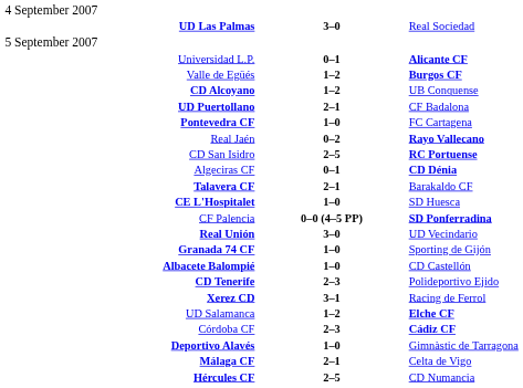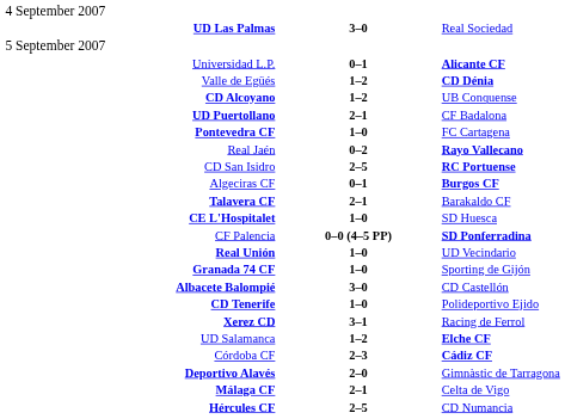 <table width=100% cellspacing=1>
 <tr>
 <th width=20%></th>
 <th width=12%></th>
 <th width=20%></th>
 <th></th>
 </tr>
 <tr>
 <td>4 September 2007</td>
 </tr>
 <tr style=font-size:90%>
 <td align=right><strong><a href='#'>UD Las Palmas</a></strong></td>
 <td align=center><strong>3–0</strong></td>
 <td><a href='#'>Real Sociedad</a></td>
 </tr>
 <tr>
 <td>5 September 2007</td>
 </tr>
 <tr style=font-size:90%>
 <td align=right><a href='#'>Universidad L.P.</a></td>
 <td align=center><strong>0–1</strong></td>
 <td><strong><a href='#'>Alicante CF</a></strong></td>
 </tr>
 <tr style=font-size:90%>
 <td align=right><a href='#'>Valle de Egüés</a></td>
 <td align=center><strong>1–2</strong></td>
-<td><strong><a href='#'>Burgos CF</a></strong></td>
+<td><strong><a href='#'>CD Dénia</a></strong></td>
 </tr>
 <tr style=font-size:90%>
 <td align=right><strong><a href='#'>CD Alcoyano</a></strong></td>
 <td align=center><strong>1–2</strong></td>
 <td><a href='#'>UB Conquense</a></td>
 </tr>
 <tr style=font-size:90%>
 <td align=right><strong><a href='#'>UD Puertollano</a></strong></td>
 <td align=center><strong>2–1</strong></td>
 <td><a href='#'>CF Badalona</a></td>
 </tr>
 <tr style=font-size:90%>
 <td align=right><strong><a href='#'>Pontevedra CF</a></strong></td>
 <td align=center><strong>1–0</strong></td>
 <td><a href='#'>FC Cartagena</a></td>
 </tr>
 <tr style=font-size:90%>
 <td align=right><a href='#'>Real Jaén</a></td>
 <td align=center><strong>0–2</strong></td>
 <td><strong><a href='#'>Rayo Vallecano</a></strong></td>
 </tr>
 <tr style=font-size:90%>
 <td align=right><a href='#'>CD San Isidro</a></td>
 <td align=center><strong>2–5</strong></td>
 <td><strong><a href='#'>RC Portuense</a></strong></td>
 </tr>
 <tr style=font-size:90%>
 <td align=right><a href='#'>Algeciras CF</a></td>
 <td align=center><strong>0–1</strong></td>
-<td><strong><a href='#'>CD Dénia</a></strong></td>
+<td><strong><a href='#'>Burgos CF</a></strong></td>
 </tr>
 <tr style=font-size:90%>
 <td align=right><strong><a href='#'>Talavera CF</a></strong></td>
 <td align=center><strong>2–1</strong></td>
 <td><a href='#'>Barakaldo CF</a></td>
 </tr>
 <tr style=font-size:90%>
 <td align=right><strong><a href='#'>CE L'Hospitalet</a></strong></td>
 <td align=center><strong>1–0</strong></td>
 <td><a href='#'>SD Huesca</a></td>
 </tr>
 <tr style=font-size:90%>
 <td align=right><a href='#'>CF Palencia</a></td>
 <td align=center><strong>0–0</strong> <strong>(4–5 PP)</strong></td>
 <td><strong><a href='#'>SD Ponferradina</a></strong></td>
 <td></td>
 </tr>
 <tr style=font-size:90%>
 <td align=right><strong><a href='#'>Real Unión</a></strong></td>
-<td align=center><strong>3–0</strong></td>
+<td align=center><strong>1–0</strong></td>
 <td><a href='#'>UD Vecindario</a></td>
 </tr>
 <tr style=font-size:90%>
 <td align=right><strong><a href='#'>Granada 74 CF</a></strong></td>
 <td align=center><strong>1–0</strong></td>
 <td><a href='#'>Sporting de Gijón</a></td>
 </tr>
 <tr style=font-size:90%>
 <td align=right><strong><a href='#'>Albacete Balompié</a></strong></td>
-<td align=center><strong>1–0</strong></td>
+<td align=center><strong>3–0</strong></td>
 <td><a href='#'>CD Castellón</a></td>
 </tr>
 <tr style=font-size:90%>
 <td align=right><strong><a href='#'>CD Tenerife</a></strong></td>
-<td align=center><strong>2–3</strong></td>
+<td align=center><strong>1–0</strong></td>
 <td><a href='#'>Polideportivo Ejido</a></td>
 </tr>
 <tr style=font-size:90%>
 <td align=right><strong><a href='#'>Xerez CD</a></strong></td>
 <td align=center><strong>3–1</strong></td>
 <td><a href='#'>Racing de Ferrol</a></td>
 </tr>
 <tr style=font-size:90%>
 <td align=right><a href='#'>UD Salamanca</a></td>
 <td align=center><strong>1–2</strong></td>
 <td><strong><a href='#'>Elche CF</a></strong></td>
 </tr>
 <tr style=font-size:90%>
 <td align=right><a href='#'>Córdoba CF</a></td>
 <td align=center><strong>2–3</strong></td>
 <td><strong><a href='#'>Cádiz CF</a></strong></td>
 </tr>
 <tr style=font-size:90%>
 <td align=right><strong><a href='#'>Deportivo Alavés</a></strong></td>
-<td align=center><strong>1–0</strong></td>
+<td align=center><strong>2–0</strong></td>
 <td><a href='#'>Gimnàstic de Tarragona</a></td>
 </tr>
 <tr style=font-size:90%>
 <td align=right><strong><a href='#'>Málaga CF</a></strong></td>
 <td align=center><strong>2–1</strong></td>
 <td><a href='#'>Celta de Vigo</a></td>
 </tr>
 <tr style=font-size:90%>
 <td align=right><strong><a href='#'>Hércules CF</a></strong></td>
 <td align=center><strong>2–5</strong></td>
 <td><a href='#'>CD Numancia</a></td>
 </tr>
 </table>
